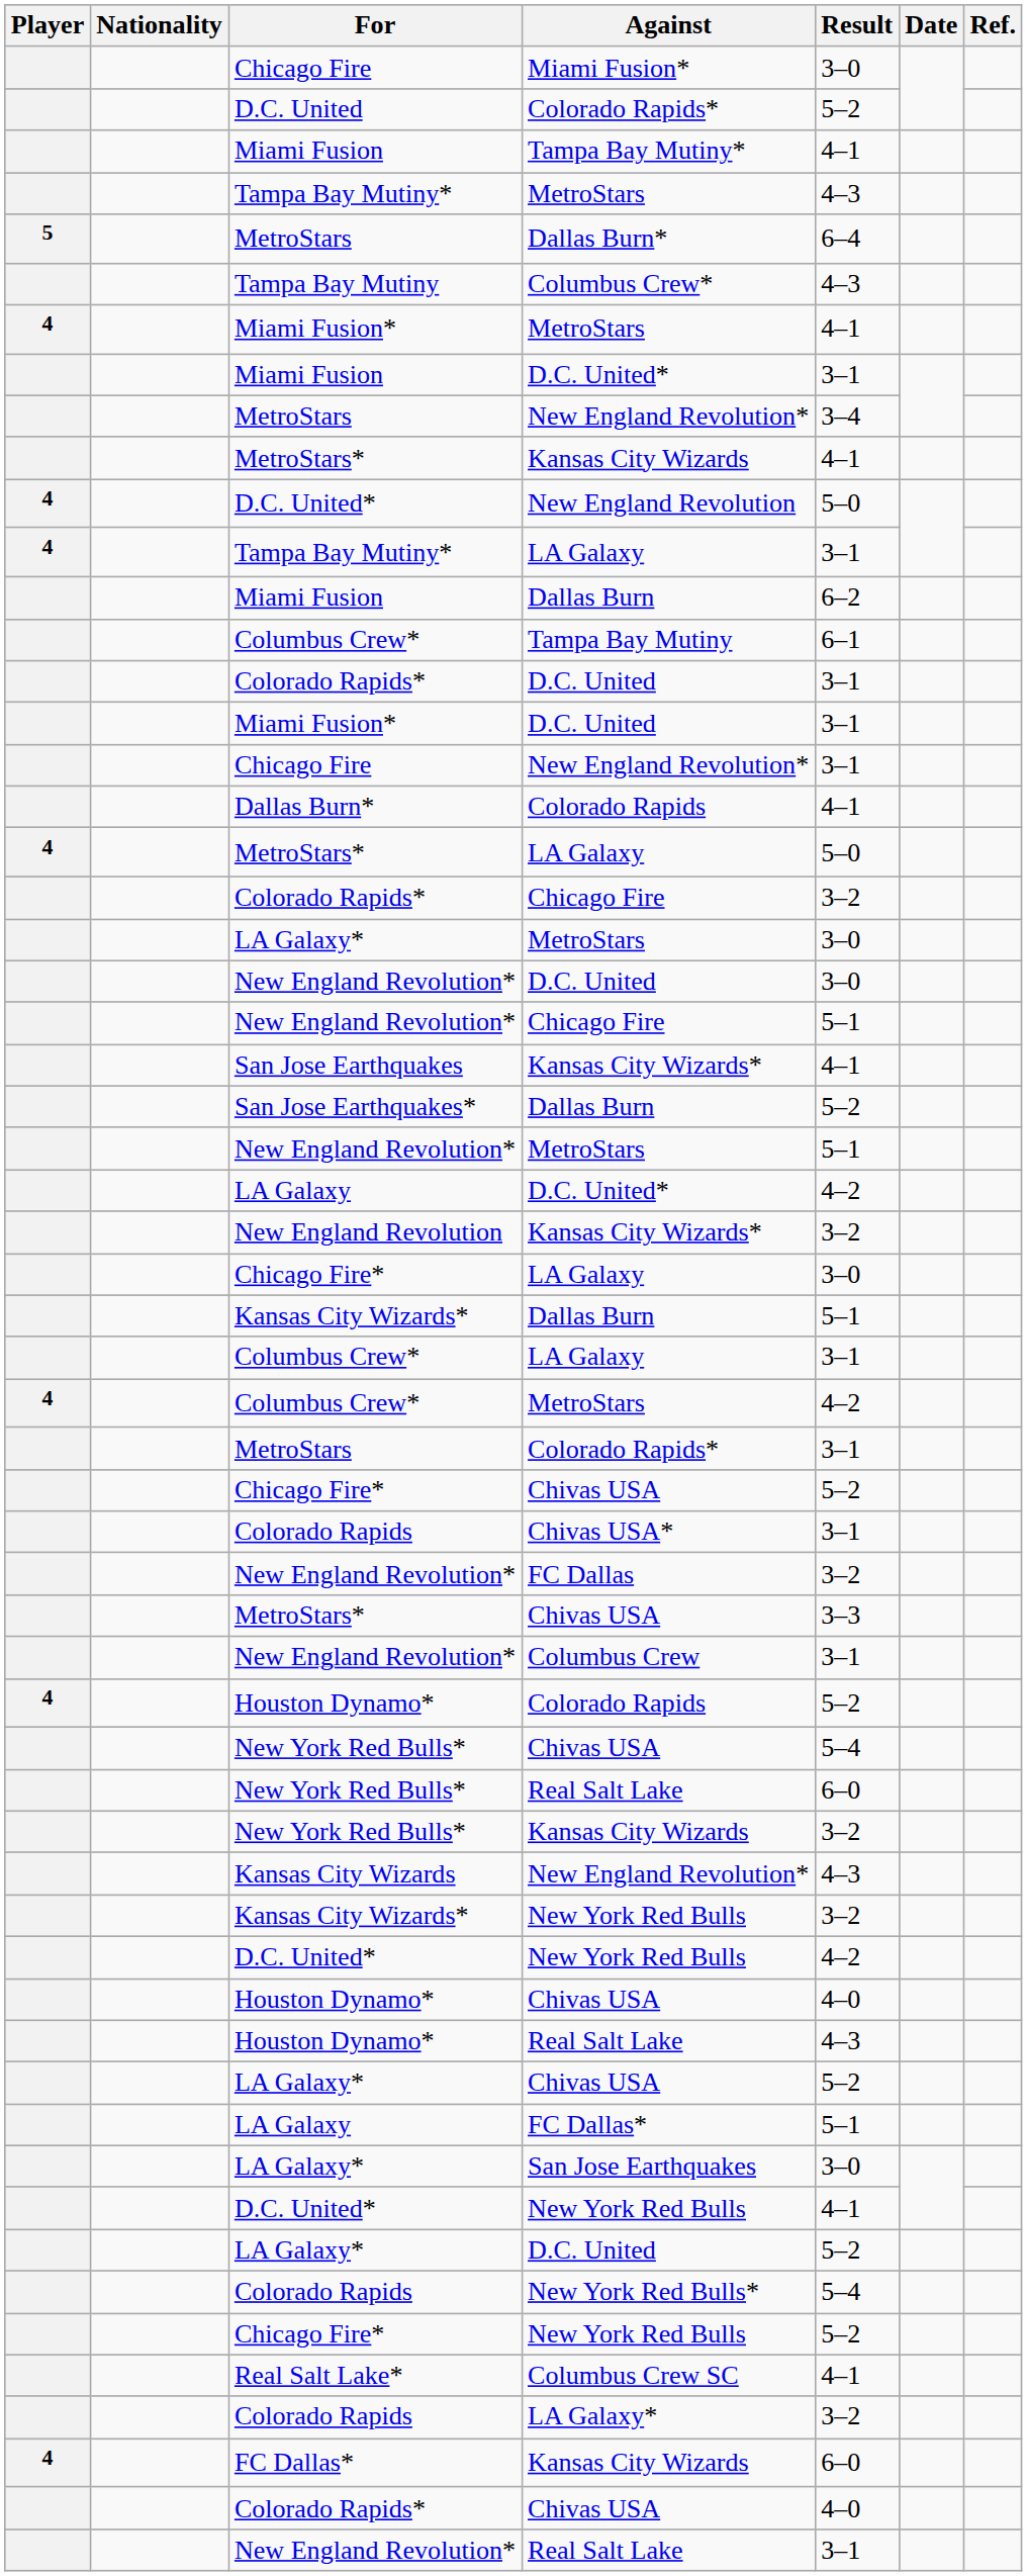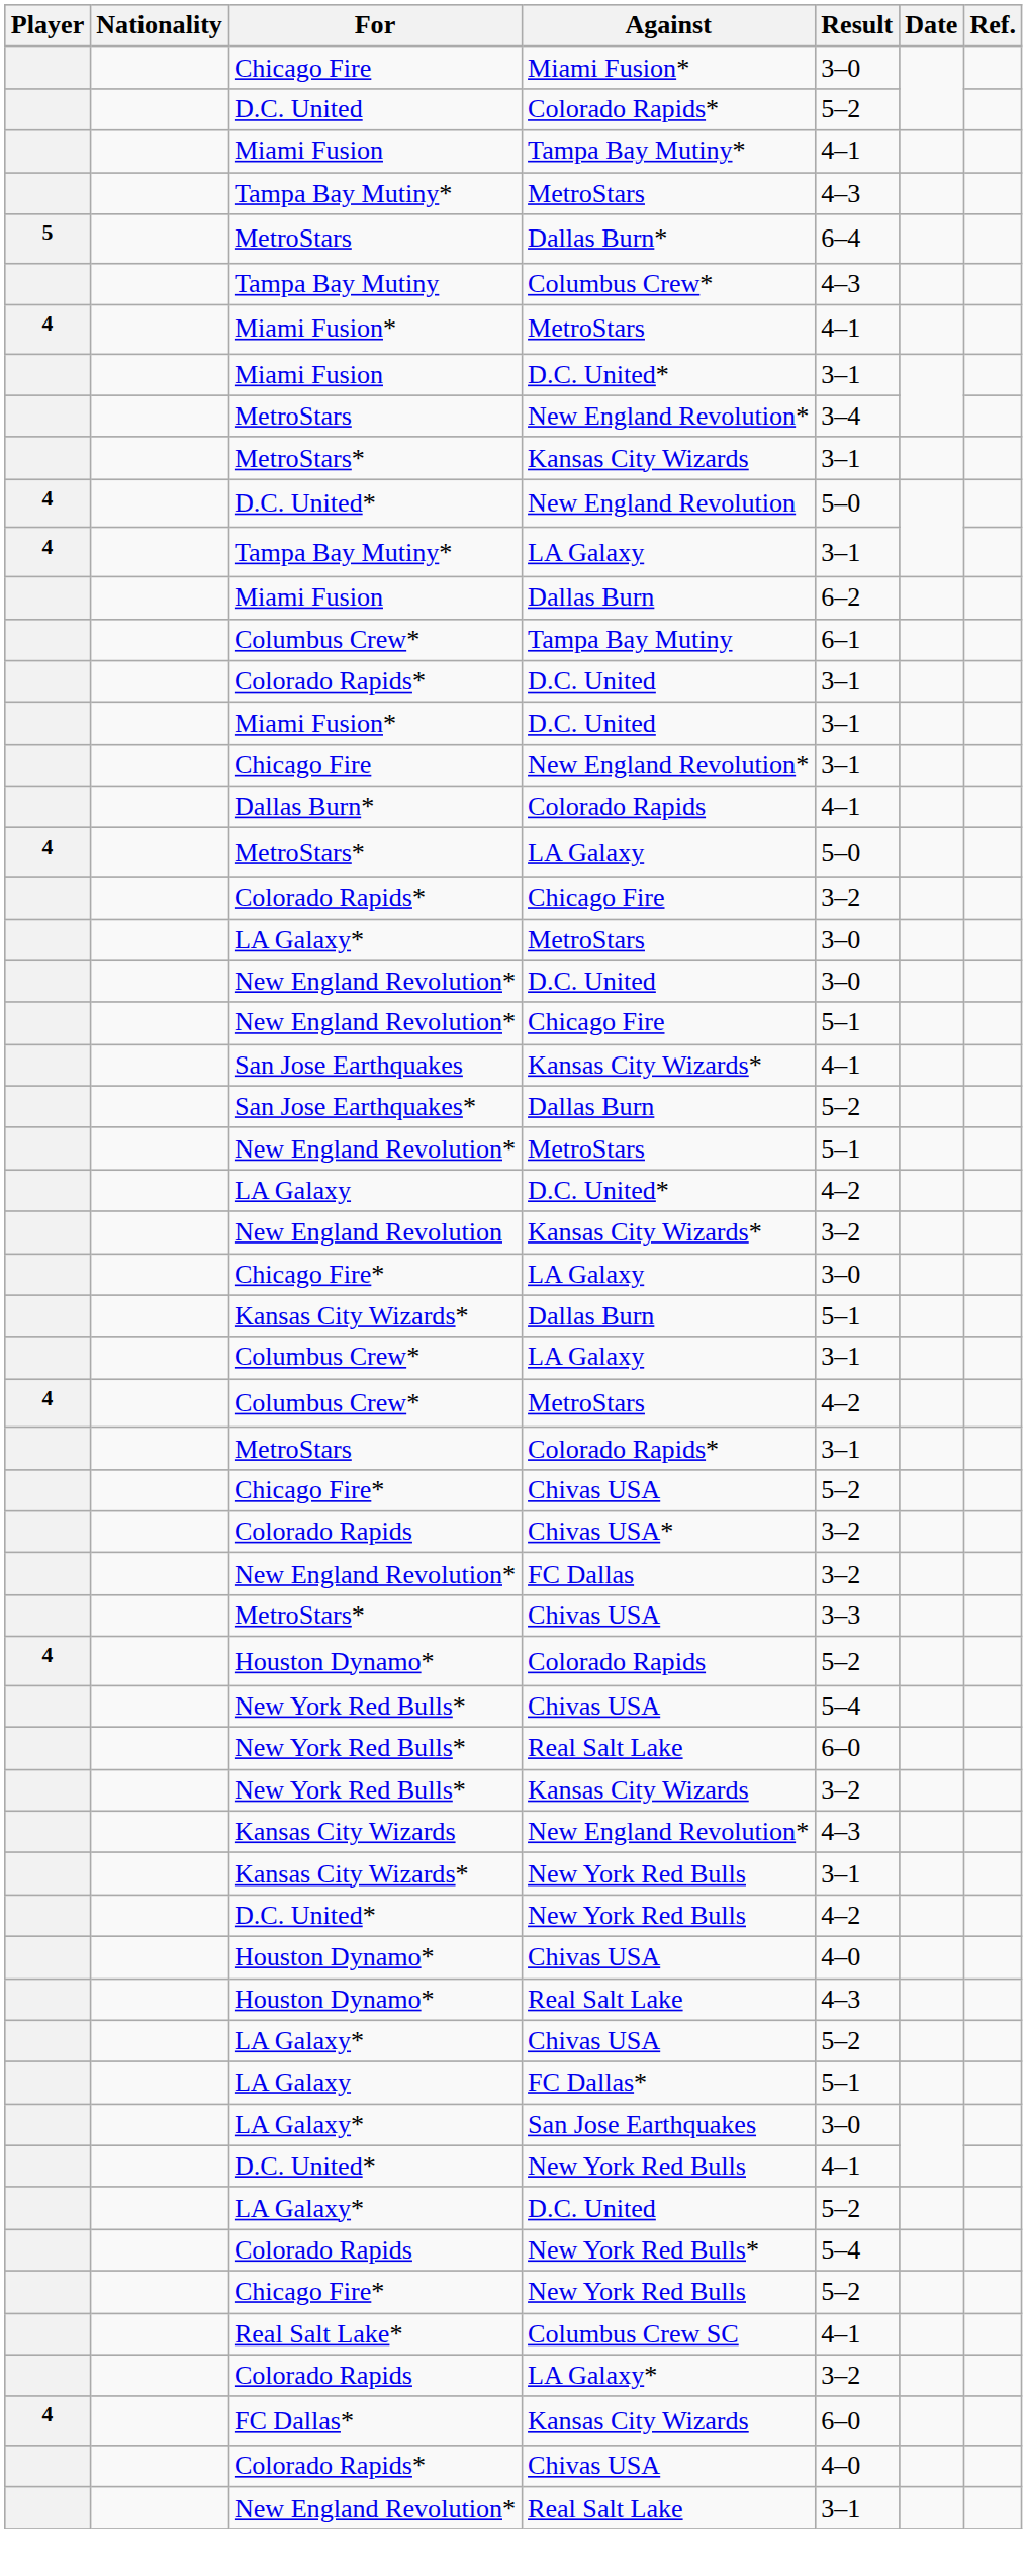 <table class="wikitable sortable plainrowheaders">
 <tr>
 <th scope="col">Player</th>
 <th scope="col">Nationality</th>
 <th scope="col">For</th>
 <th scope="col">Against</th>
 <th scope="col" style="text-align:center">Result</th>
 <th scope="col">Date</th>
 <th scope="col" class="unsortable" style="text-align:center">Ref.</th>
 </tr>
 <tr>
 <th scope="row"></th>
 <td></td>
 <td><a href='#'>Chicago Fire</a></td>
 <td><a href='#'>Miami Fusion</a>*</td>
 <td>3–0</td>
 <td rowspan="2"></td>
 <td></td>
 </tr>
 <tr>
 <th scope="row"></th>
 <td></td>
 <td><a href='#'>D.C. United</a></td>
 <td><a href='#'>Colorado Rapids</a>*</td>
 <td>5–2</td>
 <td></td>
 </tr>
 <tr>
 <th scope="row"></th>
 <td></td>
 <td><a href='#'>Miami Fusion</a></td>
 <td><a href='#'>Tampa Bay Mutiny</a>*</td>
 <td>4–1</td>
 <td></td>
 <td></td>
 </tr>
 <tr>
 <th scope="row"></th>
 <td></td>
 <td><a href='#'>Tampa Bay Mutiny</a>*</td>
 <td><a href='#'>MetroStars</a></td>
 <td>4–3</td>
 <td></td>
 <td></td>
 </tr>
 <tr>
 <th scope="row"><sup>5</sup></th>
 <td></td>
 <td><a href='#'>MetroStars</a></td>
 <td><a href='#'>Dallas Burn</a>*</td>
 <td>6–4</td>
 <td></td>
 <td></td>
 </tr>
 <tr>
 <th scope="row"></th>
 <td></td>
 <td><a href='#'>Tampa Bay Mutiny</a></td>
 <td><a href='#'>Columbus Crew</a>*</td>
 <td>4–3</td>
 <td></td>
 <td></td>
 </tr>
 <tr>
 <th scope="row"><sup>4</sup></th>
 <td></td>
 <td><a href='#'>Miami Fusion</a>*</td>
 <td><a href='#'>MetroStars</a></td>
 <td>4–1</td>
 <td></td>
 <td></td>
 </tr>
 <tr>
 <th scope="row"></th>
 <td></td>
 <td><a href='#'>Miami Fusion</a></td>
 <td><a href='#'>D.C. United</a>*</td>
 <td>3–1</td>
 <td rowspan="2"></td>
 <td></td>
 </tr>
 <tr>
 <th scope="row"></th>
 <td></td>
 <td><a href='#'>MetroStars</a></td>
 <td><a href='#'>New England Revolution</a>*</td>
 <td>3–4</td>
 <td></td>
 </tr>
 <tr>
 <th scope="row"></th>
 <td></td>
 <td><a href='#'>MetroStars</a>*</td>
 <td><a href='#'>Kansas City Wizards</a></td>
-<td>4–1</td>
+<td>3–1</td>
 <td></td>
 <td></td>
 </tr>
 <tr>
 <th scope="row"><sup>4</sup></th>
 <td></td>
 <td><a href='#'>D.C. United</a>*</td>
 <td><a href='#'>New England Revolution</a></td>
 <td>5–0</td>
 <td rowspan="2"></td>
 <td></td>
 </tr>
 <tr>
 <th scope="row"><sup>4</sup></th>
 <td></td>
 <td><a href='#'>Tampa Bay Mutiny</a>*</td>
 <td><a href='#'>LA Galaxy</a></td>
 <td>3–1</td>
 <td></td>
 </tr>
 <tr>
 <th scope="row"></th>
 <td></td>
 <td><a href='#'>Miami Fusion</a></td>
 <td><a href='#'>Dallas Burn</a></td>
 <td>6–2</td>
 <td></td>
 <td></td>
 </tr>
 <tr>
 <th scope="row"></th>
 <td></td>
 <td><a href='#'>Columbus Crew</a>*</td>
 <td><a href='#'>Tampa Bay Mutiny</a></td>
 <td>6–1</td>
 <td></td>
 <td></td>
 </tr>
 <tr>
 <th scope="row"></th>
 <td></td>
 <td><a href='#'>Colorado Rapids</a>*</td>
 <td><a href='#'>D.C. United</a></td>
 <td>3–1</td>
 <td></td>
 <td></td>
 </tr>
 <tr>
 <th scope="row"></th>
 <td></td>
 <td><a href='#'>Miami Fusion</a>*</td>
 <td><a href='#'>D.C. United</a></td>
 <td>3–1</td>
 <td></td>
 <td></td>
 </tr>
 <tr>
 <th scope="row"></th>
 <td></td>
 <td><a href='#'>Chicago Fire</a></td>
 <td><a href='#'>New England Revolution</a>*</td>
 <td>3–1</td>
 <td></td>
 <td></td>
 </tr>
 <tr>
 <th scope="row"></th>
 <td></td>
 <td><a href='#'>Dallas Burn</a>*</td>
 <td><a href='#'>Colorado Rapids</a></td>
 <td>4–1</td>
 <td></td>
 <td></td>
 </tr>
 <tr>
 <th scope="row"><sup>4</sup></th>
 <td></td>
 <td><a href='#'>MetroStars</a>*</td>
 <td><a href='#'>LA Galaxy</a></td>
 <td>5–0</td>
 <td></td>
 <td></td>
 </tr>
 <tr>
 <th scope="row"></th>
 <td></td>
 <td><a href='#'>Colorado Rapids</a>*</td>
 <td><a href='#'>Chicago Fire</a></td>
 <td>3–2</td>
 <td></td>
 <td></td>
 </tr>
 <tr>
 <th scope="row"></th>
 <td></td>
 <td><a href='#'>LA Galaxy</a>*</td>
 <td><a href='#'>MetroStars</a></td>
 <td>3–0</td>
 <td></td>
 <td></td>
 </tr>
 <tr>
 <th scope="row"></th>
 <td></td>
 <td><a href='#'>New England Revolution</a>*</td>
 <td><a href='#'>D.C. United</a></td>
 <td>3–0</td>
 <td></td>
 <td></td>
 </tr>
 <tr>
 <th scope="row"></th>
 <td></td>
 <td><a href='#'>New England Revolution</a>*</td>
 <td><a href='#'>Chicago Fire</a></td>
 <td>5–1</td>
 <td></td>
 <td></td>
 </tr>
 <tr>
 <th scope="row"></th>
 <td></td>
 <td><a href='#'>San Jose Earthquakes</a></td>
 <td><a href='#'>Kansas City Wizards</a>*</td>
 <td>4–1</td>
 <td></td>
 <td></td>
 </tr>
 <tr>
 <th scope="row"></th>
 <td></td>
 <td><a href='#'>San Jose Earthquakes</a>*</td>
 <td><a href='#'>Dallas Burn</a></td>
 <td>5–2</td>
 <td></td>
 <td></td>
 </tr>
 <tr>
 <th scope="row"></th>
 <td></td>
 <td><a href='#'>New England Revolution</a>*</td>
 <td><a href='#'>MetroStars</a></td>
 <td>5–1</td>
 <td></td>
 <td></td>
 </tr>
 <tr>
 <th scope="row"></th>
 <td></td>
 <td><a href='#'>LA Galaxy</a></td>
 <td><a href='#'>D.C. United</a>*</td>
 <td>4–2</td>
 <td></td>
 <td></td>
 </tr>
 <tr>
 <th scope="row"></th>
 <td></td>
 <td><a href='#'>New England Revolution</a></td>
 <td><a href='#'>Kansas City Wizards</a>*</td>
 <td>3–2</td>
 <td></td>
 <td></td>
 </tr>
 <tr>
 <th scope="row"></th>
 <td></td>
 <td><a href='#'>Chicago Fire</a>*</td>
 <td><a href='#'>LA Galaxy</a></td>
 <td>3–0</td>
 <td></td>
 <td></td>
 </tr>
 <tr>
 <th scope="row"></th>
 <td></td>
 <td><a href='#'>Kansas City Wizards</a>*</td>
 <td><a href='#'>Dallas Burn</a></td>
 <td>5–1</td>
 <td></td>
 <td></td>
 </tr>
 <tr>
 <th scope="row"></th>
 <td></td>
 <td><a href='#'>Columbus Crew</a>*</td>
 <td><a href='#'>LA Galaxy</a></td>
 <td>3–1</td>
 <td></td>
 <td></td>
 </tr>
 <tr>
 <th scope="row"><sup>4</sup></th>
 <td></td>
 <td><a href='#'>Columbus Crew</a>*</td>
 <td><a href='#'>MetroStars</a></td>
 <td>4–2</td>
 <td></td>
 <td></td>
 </tr>
 <tr>
 <th scope="row"></th>
 <td></td>
 <td><a href='#'>MetroStars</a></td>
 <td><a href='#'>Colorado Rapids</a>*</td>
 <td>3–1</td>
 <td></td>
 <td></td>
 </tr>
 <tr>
 <th scope="row"></th>
 <td></td>
 <td><a href='#'>Chicago Fire</a>*</td>
 <td><a href='#'>Chivas USA</a></td>
 <td>5–2</td>
 <td></td>
 <td></td>
 </tr>
 <tr>
 <th scope="row"></th>
 <td></td>
 <td><a href='#'>Colorado Rapids</a></td>
 <td><a href='#'>Chivas USA</a>*</td>
-<td>3–1</td>
+<td>3–2</td>
 <td></td>
 <td></td>
 </tr>
 <tr>
 <th scope="row"></th>
 <td></td>
 <td><a href='#'>New England Revolution</a>*</td>
 <td><a href='#'>FC Dallas</a></td>
 <td>3–2</td>
 <td></td>
 <td></td>
 </tr>
 <tr>
 <th scope="row"></th>
 <td></td>
 <td><a href='#'>MetroStars</a>*</td>
 <td><a href='#'>Chivas USA</a></td>
 <td>3–3</td>
-<td></td>
-<td></td>
-</tr>
-<tr>
-<th scope="row"></th>
-<td></td>
-<td><a href='#'>New England Revolution</a>*</td>
-<td><a href='#'>Columbus Crew</a></td>
-<td>3–1</td>
 <td></td>
 <td></td>
 </tr>
 <tr>
 <th scope="row"><sup>4</sup></th>
 <td></td>
 <td><a href='#'>Houston Dynamo</a>*</td>
 <td><a href='#'>Colorado Rapids</a></td>
 <td>5–2</td>
 <td></td>
 <td></td>
 </tr>
 <tr>
 <th scope="row"></th>
 <td></td>
 <td><a href='#'>New York Red Bulls</a>*</td>
 <td><a href='#'>Chivas USA</a></td>
 <td>5–4</td>
 <td></td>
 <td></td>
 </tr>
 <tr>
 <th scope="row"></th>
 <td></td>
 <td><a href='#'>New York Red Bulls</a>*</td>
 <td><a href='#'>Real Salt Lake</a></td>
 <td>6–0</td>
 <td></td>
 <td></td>
 </tr>
 <tr>
 <th scope="row"></th>
 <td></td>
 <td><a href='#'>New York Red Bulls</a>*</td>
 <td><a href='#'>Kansas City Wizards</a></td>
 <td>3–2</td>
 <td></td>
 <td></td>
 </tr>
 <tr>
 <th scope="row"></th>
 <td></td>
 <td><a href='#'>Kansas City Wizards</a></td>
 <td><a href='#'>New England Revolution</a>*</td>
 <td>4–3</td>
 <td></td>
 <td></td>
 </tr>
 <tr>
 <th scope="row"></th>
 <td></td>
 <td><a href='#'>Kansas City Wizards</a>*</td>
 <td><a href='#'>New York Red Bulls</a></td>
-<td>3–2</td>
+<td>3–1</td>
 <td></td>
 <td></td>
 </tr>
 <tr>
 <th scope="row"></th>
 <td></td>
 <td><a href='#'>D.C. United</a>*</td>
 <td><a href='#'>New York Red Bulls</a></td>
 <td>4–2</td>
 <td></td>
 <td></td>
 </tr>
 <tr>
 <th scope="row"></th>
 <td></td>
 <td><a href='#'>Houston Dynamo</a>*</td>
 <td><a href='#'>Chivas USA</a></td>
 <td>4–0</td>
 <td></td>
 <td></td>
 </tr>
 <tr>
 <th scope="row"></th>
 <td></td>
 <td><a href='#'>Houston Dynamo</a>*</td>
 <td><a href='#'>Real Salt Lake</a></td>
 <td>4–3</td>
 <td></td>
 <td></td>
 </tr>
 <tr>
 <th scope="row"></th>
 <td></td>
 <td><a href='#'>LA Galaxy</a>*</td>
 <td><a href='#'>Chivas USA</a></td>
 <td>5–2</td>
 <td></td>
 <td></td>
 </tr>
 <tr>
 <th scope="row"></th>
 <td></td>
 <td><a href='#'>LA Galaxy</a></td>
 <td><a href='#'>FC Dallas</a>*</td>
 <td>5–1</td>
 <td></td>
 <td></td>
 </tr>
 <tr>
 <th scope="row"></th>
 <td></td>
 <td><a href='#'>LA Galaxy</a>*</td>
 <td><a href='#'>San Jose Earthquakes</a></td>
 <td>3–0</td>
 <td rowspan="2"></td>
 <td></td>
 </tr>
 <tr>
 <th scope="row"></th>
 <td></td>
 <td><a href='#'>D.C. United</a>*</td>
 <td><a href='#'>New York Red Bulls</a></td>
 <td>4–1</td>
 <td></td>
 </tr>
 <tr>
 <th scope="row"></th>
 <td></td>
 <td><a href='#'>LA Galaxy</a>*</td>
 <td><a href='#'>D.C. United</a></td>
 <td>5–2</td>
 <td></td>
 <td></td>
 </tr>
 <tr>
 <th scope="row"></th>
 <td></td>
 <td><a href='#'>Colorado Rapids</a></td>
 <td><a href='#'>New York Red Bulls</a>*</td>
 <td>5–4</td>
 <td></td>
 <td></td>
 </tr>
 <tr>
 <th scope="row"></th>
 <td></td>
 <td><a href='#'>Chicago Fire</a>*</td>
 <td><a href='#'>New York Red Bulls</a></td>
 <td>5–2</td>
 <td></td>
 <td></td>
 </tr>
 <tr>
 <th scope="row"></th>
 <td></td>
 <td><a href='#'>Real Salt Lake</a>*</td>
 <td><a href='#'>Columbus Crew SC</a></td>
 <td>4–1</td>
 <td></td>
 <td></td>
 </tr>
 <tr>
 <th scope="row"></th>
 <td></td>
 <td><a href='#'>Colorado Rapids</a></td>
 <td><a href='#'>LA Galaxy</a>*</td>
 <td>3–2</td>
 <td></td>
 <td></td>
 </tr>
 <tr>
 <th scope="row"><sup>4</sup></th>
 <td></td>
 <td><a href='#'>FC Dallas</a>*</td>
 <td><a href='#'>Kansas City Wizards</a></td>
 <td>6–0</td>
 <td></td>
 <td></td>
 </tr>
 <tr>
 <th scope="row"></th>
 <td></td>
 <td><a href='#'>Colorado Rapids</a>*</td>
 <td><a href='#'>Chivas USA</a></td>
 <td>4–0</td>
 <td></td>
 <td></td>
 </tr>
 <tr>
 <th scope="row"></th>
 <td></td>
 <td><a href='#'>New England Revolution</a>*</td>
 <td><a href='#'>Real Salt Lake</a></td>
 <td>3–1</td>
 <td></td>
 <td></td>
 </tr>
 </table>
